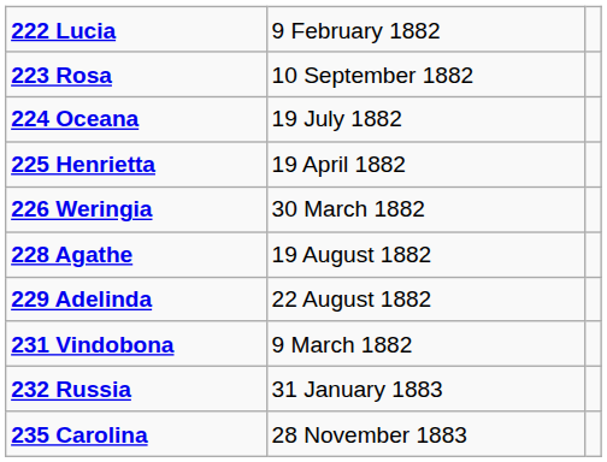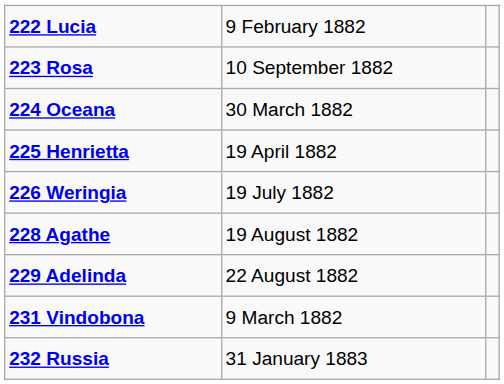 <table class="wikitable" style="font-size: 89%; float: left; width: 26em; margin-right: 1em; height: 280px">
 <tr>
 <td><strong><a href='#'>222 Lucia</a></strong></td>
 <td>9 February 1882</td>
 <td></td>
 </tr>
 <tr>
 <td><strong><a href='#'>223 Rosa</a></strong></td>
 <td>10 September 1882</td>
 <td></td>
 </tr>
 <tr>
 <td><strong><a href='#'>224 Oceana</a></strong></td>
-<td>19 July 1882</td>
+<td>30 March 1882</td>
 <td></td>
 </tr>
 <tr>
 <td><strong><a href='#'>225 Henrietta</a></strong></td>
 <td>19 April 1882</td>
 <td></td>
 </tr>
 <tr>
 <td><strong><a href='#'>226 Weringia</a></strong></td>
-<td>30 March 1882</td>
+<td>19 July 1882</td>
 <td></td>
 </tr>
 <tr>
 <td><strong><a href='#'>228 Agathe</a></strong></td>
 <td>19 August 1882</td>
 <td></td>
 </tr>
 <tr>
 <td><strong><a href='#'>229 Adelinda</a></strong></td>
 <td>22 August 1882</td>
 <td></td>
 </tr>
 <tr>
 <td><strong><a href='#'>231 Vindobona</a></strong></td>
 <td>9 March 1882</td>
 <td></td>
 </tr>
 <tr>
 <td><strong><a href='#'>232 Russia</a></strong></td>
 <td>31 January 1883</td>
 <td></td>
 </tr>
-<tr>
-<td><strong><a href='#'>235 Carolina</a></strong></td>
-<td>28 November 1883</td>
-<td></td>
-</tr>
 </table>
